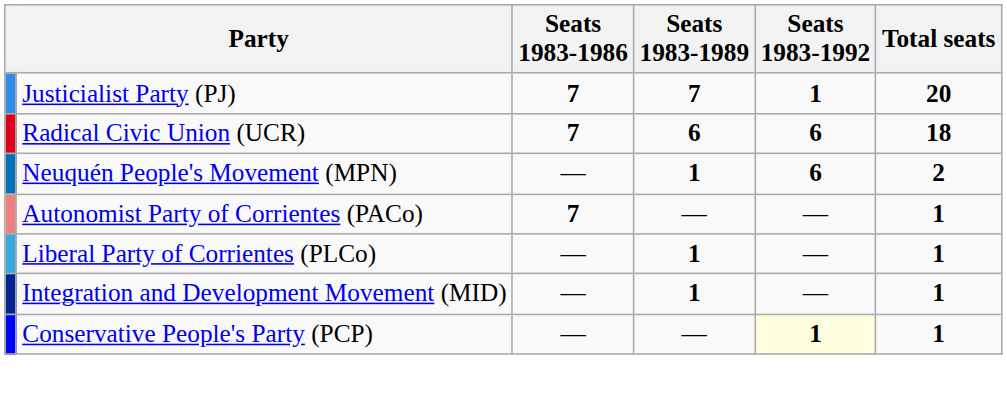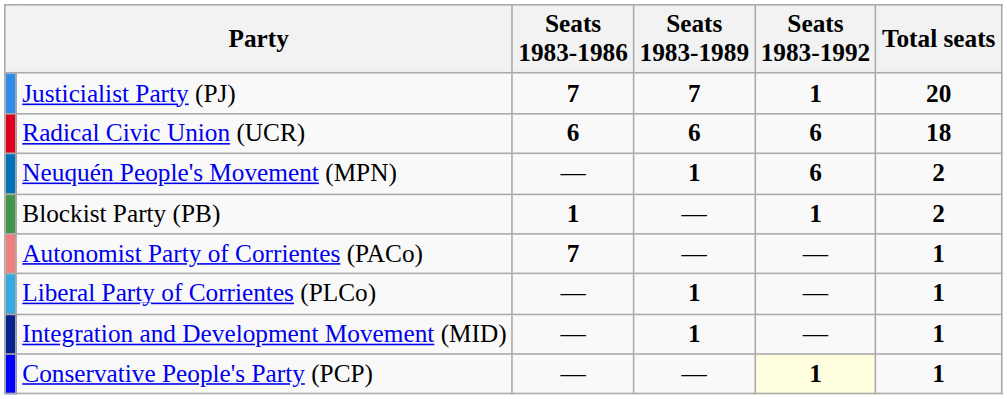 <table class="wikitable" style="text-align:center;">
 <tr>
 <th colspan=2>Party</th>
 <th>Seats<br>1983-1986</th>
 <th>Seats<br>1983-1989</th>
 <th>Seats<br>1983-1992</th>
 <th>Total seats</th>
 </tr>
 <tr>
 <td bgcolor=#318CE7></td>
 <td align=left><a href='#'>Justicialist Party</a> (PJ)</td>
 <td><strong>7</strong></td>
 <td><strong>7</strong></td>
 <td><strong>1</strong></td>
 <td><strong>20</strong></td>
 </tr>
 <tr>
 <td bgcolor=#E10019></td>
 <td align=left><a href='#'>Radical Civic Union</a> (UCR)</td>
-<td><strong>7</strong></td>
+<td><strong>6</strong></td>
 <td><strong>6</strong></td>
 <td><strong>6</strong></td>
 <td><strong>18</strong></td>
 </tr>
 <tr>
 <td bgcolor=#0070B8></td>
 <td align=left><a href='#'>Neuquén People's Movement</a> (MPN)</td>
 <td>—</td>
 <td><strong>1</strong></td>
 <td><strong>6</strong></td>
+<td><strong>2</strong></td>
+</tr>
+<tr>
+<td bgcolor=#44944A></td>
+<td align=left>Blockist Party (PB)</td>
+<td><strong>1</strong></td>
+<td>—</td>
+<td><strong>1</strong></td>
 <td><strong>2</strong></td>
 </tr>
 <tr>
 <td bgcolor=#F08080></td>
 <td align=left><a href='#'>Autonomist Party of Corrientes</a> (PACo)</td>
 <td><strong>7</strong></td>
 <td>—</td>
 <td>—</td>
 <td><strong>1</strong></td>
 </tr>
 <tr>
 <td bgcolor=#35AAE0></td>
 <td align=left><a href='#'>Liberal Party of Corrientes</a> (PLCo)</td>
 <td>—</td>
 <td><strong>1</strong></td>
 <td>—</td>
 <td><strong>1</strong></td>
 </tr>
 <tr>
 <td bgcolor=#05238F></td>
 <td align=left><a href='#'>Integration and Development Movement</a> (MID)</td>
 <td>—</td>
 <td><strong>1</strong></td>
 <td>—</td>
 <td><strong>1</strong></td>
 </tr>
 <tr>
 <td bgcolor=blue></td>
 <td align=left><a href='#'>Conservative People's Party</a> (PCP)</td>
 <td>—</td>
 <td>—</td>
 <td style="background: lightyellow;"><strong>1</strong></td>
 <td><strong>1</strong></td>
 </tr>
 </table>
